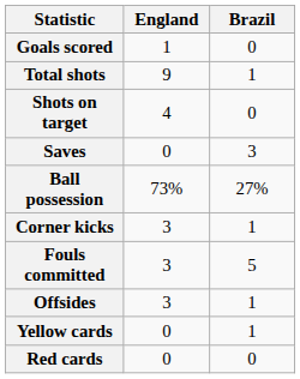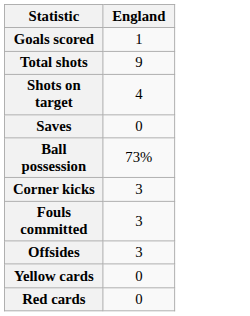 <table class="wikitable plainrowheaders" style="text-align:center">
 <tr>
 <th scope="col" style="width:100px">Statistic</th>
 <th scope="col" style="width:70px">England</th>
-<th scope="col" style="width:70px">Brazil</th>
 </tr>
 <tr>
 <th scope=row>Goals scored</th>
 <td>1</td>
-<td>0</td>
 </tr>
 <tr>
 <th scope=row>Total shots</th>
 <td>9</td>
-<td>1</td>
 </tr>
 <tr>
 <th scope=row>Shots on target</th>
 <td>4</td>
-<td>0</td>
 </tr>
 <tr>
 <th scope=row>Saves</th>
 <td>0</td>
-<td>3</td>
 </tr>
 <tr>
 <th scope=row>Ball possession</th>
 <td>73%</td>
-<td>27%</td>
 </tr>
 <tr>
 <th scope=row>Corner kicks</th>
 <td>3</td>
-<td>1</td>
 </tr>
 <tr>
 <th scope=row>Fouls committed</th>
 <td>3</td>
-<td>5</td>
 </tr>
 <tr>
 <th scope=row>Offsides</th>
 <td>3</td>
-<td>1</td>
 </tr>
 <tr>
 <th scope=row>Yellow cards</th>
 <td>0</td>
-<td>1</td>
 </tr>
 <tr>
 <th scope=row>Red cards</th>
 <td>0</td>
-<td>0</td>
 </tr>
 </table>
